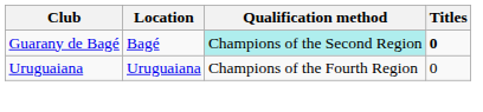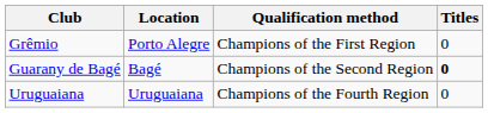 <table class="wikitable">
 <tr>
 <th>Club</th>
 <th>Location</th>
 <th>Qualification method</th>
 <th>Titles</th>
 </tr>
 <tr>
+<td><a href='#'>Grêmio</a></td>
+<td><a href='#'>Porto Alegre</a></td>
+<td>Champions of the First Region</td>
+<td>0</td>
+</tr>
+<tr>
 <td><a href='#'>Guarany de Bagé</a></td>
 <td><a href='#'>Bagé</a></td>
-<td style="background: paleturquoise;">Champions of the Second Region</td>
+<td>Champions of the Second Region</td>
 <td><strong>0</strong></td>
 </tr>
 <tr>
 <td><a href='#'>Uruguaiana</a></td>
 <td><a href='#'>Uruguaiana</a></td>
 <td>Champions of the Fourth Region</td>
 <td>0</td>
 </tr>
 </table>
